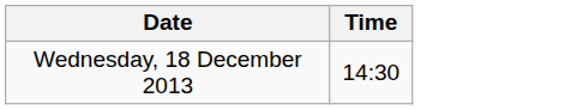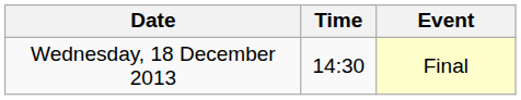 <table class = "wikitable" style="text-align:center;">
 <tr>
 <th width=220>Date</th>
 <th width=50>Time</th>
+<th width=100>Event</th>
 </tr>
 <tr>
 <td>Wednesday, 18 December 2013</td>
 <td>14:30</td>
+<td bgcolor=ffffcc>Final</td>
 </tr>
 </table>
